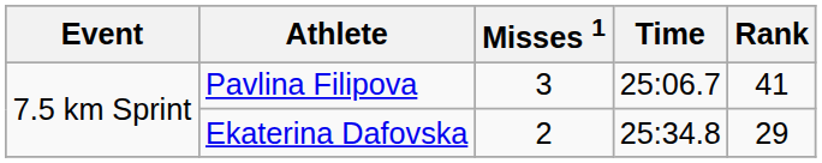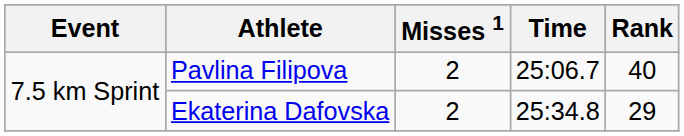 <table class="wikitable" style="font-size:90%">
 <tr>
 <th>Event</th>
 <th>Athlete</th>
 <th>Misses <sup>1</sup></th>
 <th>Time</th>
 <th>Rank</th>
 </tr>
 <tr>
 <td rowspan="2">7.5 km Sprint</td>
 <td><a href='#'>Pavlina Filipova</a></td>
-<td align="center">3</td>
+<td align="center">2</td>
 <td align="center">25:06.7</td>
-<td align="center">41</td>
+<td align="center">40</td>
 </tr>
 <tr>
 <td><a href='#'>Ekaterina Dafovska</a></td>
 <td align="center">2</td>
 <td align="center">25:34.8</td>
 <td align="center">29</td>
 </tr>
 </table>
